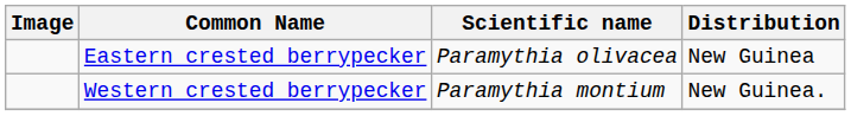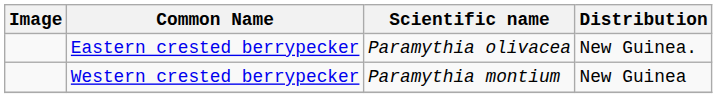 <table class="wikitable ">
 <tr>
 <th>Image</th>
 <th>Common Name</th>
 <th>Scientific name</th>
 <th>Distribution</th>
 </tr>
 <tr>
 <td></td>
 <td><a href='#'>Eastern crested berrypecker</a></td>
 <td><em>Paramythia olivacea</em></td>
-<td>New Guinea</td>
+<td>New Guinea.</td>
 </tr>
 <tr>
 <td></td>
 <td><a href='#'>Western crested berrypecker</a></td>
 <td><em>Paramythia montium</em></td>
-<td>New Guinea.</td>
+<td>New Guinea</td>
 </tr>
 <tr>
 </tr>
 </table>
